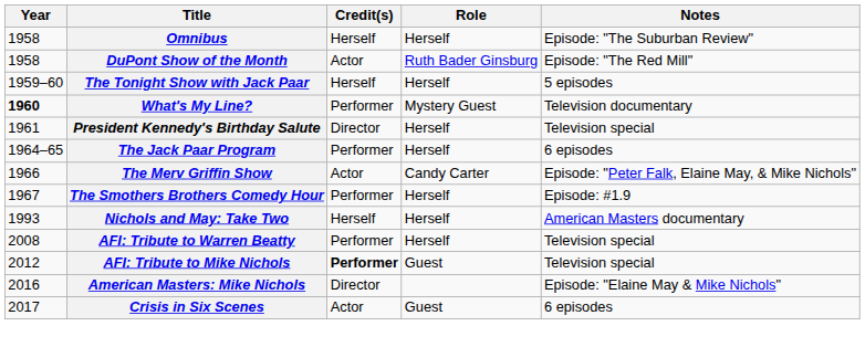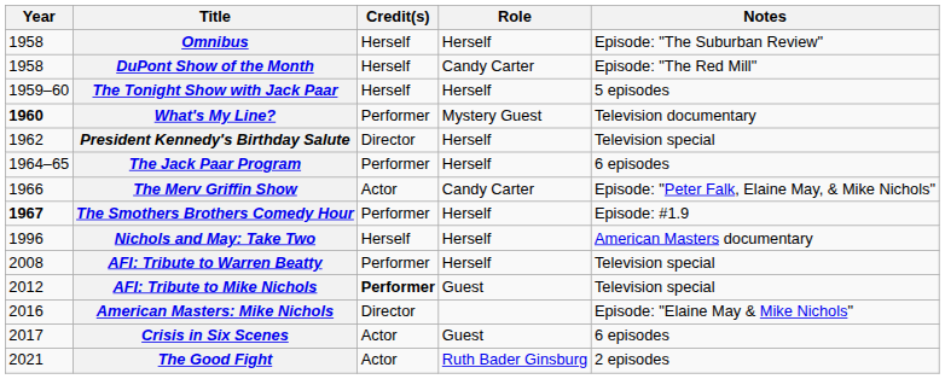 <table class="wikitable sortable plainrowheaders">
 <tr>
 <th scope="col">Year</th>
 <th scope="col">Title</th>
 <th scope="col">Credit(s)</th>
 <th scope="col">Role</th>
 <th scope="col" class="unsortable">Notes</th>
 </tr>
 <tr>
 <td>1958</td>
 <th scope="row"><em><a href='#'>Omnibus</a></em></th>
 <td>Herself</td>
 <td>Herself</td>
 <td>Episode: "The Suburban Review"</td>
 </tr>
 <tr>
 <td>1958</td>
 <th scope="row"><em><a href='#'>DuPont Show of the Month</a></em></th>
-<td>Actor</td>
-<td><a href='#'>Ruth Bader Ginsburg</a></td>
+<td>Herself</td>
+<td>Candy Carter</td>
 <td>Episode: "The Red Mill"</td>
 </tr>
 <tr>
 <td>1959–60</td>
 <th scope="row"><em><a href='#'>The Tonight Show with Jack Paar</a></em></th>
 <td>Herself</td>
 <td>Herself</td>
 <td>5 episodes</td>
 </tr>
 <tr>
 <td><strong>1960</strong></td>
 <th scope="row"><em><a href='#'>What's My Line?</a></em></th>
 <td>Performer</td>
 <td>Mystery Guest</td>
 <td>Television documentary</td>
 </tr>
 <tr>
-<td>1961</td>
+<td>1962</td>
 <th scope="row"><em>President Kennedy's Birthday Salute</em></th>
 <td>Director</td>
 <td>Herself</td>
 <td>Television special</td>
 </tr>
 <tr>
 <td>1964–65</td>
 <th scope="row"><em><a href='#'>The Jack Paar Program</a></em></th>
 <td>Performer</td>
 <td>Herself</td>
 <td>6 episodes</td>
 </tr>
 <tr>
 <td>1966</td>
 <th scope="row"><em><a href='#'>The Merv Griffin Show</a></em></th>
 <td>Actor</td>
 <td>Candy Carter</td>
 <td>Episode: "<a href='#'>Peter Falk</a>, Elaine May, & Mike Nichols"</td>
 </tr>
 <tr>
-<td>1967</td>
+<td><strong>1967</strong></td>
 <th scope="row"><em><a href='#'>The Smothers Brothers Comedy Hour</a></em></th>
 <td>Performer</td>
 <td>Herself</td>
 <td>Episode: #1.9</td>
 </tr>
 <tr>
-<td>1993</td>
+<td>1996</td>
 <th scope="row"><em><a href='#'>Nichols and May: Take Two</a></em></th>
 <td>Herself</td>
 <td>Herself</td>
 <td><a href='#'>American Masters</a> documentary</td>
 </tr>
 <tr>
 <td>2008</td>
 <th scope="row"><em><a href='#'>AFI: Tribute to Warren Beatty</a></em></th>
 <td>Performer</td>
 <td>Herself</td>
 <td>Television special</td>
 </tr>
 <tr>
 <td>2012</td>
 <th scope="row"><em><a href='#'>AFI: Tribute to Mike Nichols</a></em></th>
 <td><strong>Performer</strong></td>
 <td>Guest</td>
 <td>Television special</td>
 </tr>
 <tr>
 <td>2016</td>
 <th scope="row"><em><a href='#'>American Masters: Mike Nichols</a></em></th>
 <td>Director</td>
 <td></td>
 <td>Episode: "Elaine May & <a href='#'>Mike Nichols</a>"</td>
 </tr>
 <tr>
 <td>2017</td>
 <th scope="row"><em><a href='#'>Crisis in Six Scenes</a></em></th>
 <td>Actor</td>
 <td>Guest</td>
 <td>6 episodes</td>
 </tr>
+<tr>
+<td>2021</td>
+<th scope="row"><em><a href='#'>The Good Fight</a></em></th>
+<td>Actor</td>
+<td><a href='#'>Ruth Bader Ginsburg</a></td>
+<td>2 episodes</td>
+</tr>
 </table>
